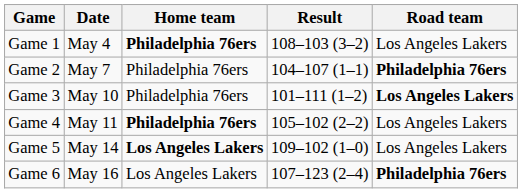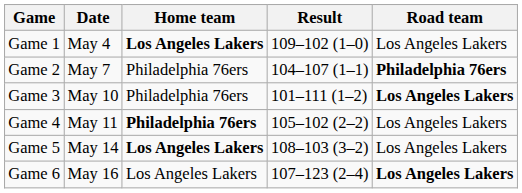 <table class="wikitable">
 <tr>
 <th>Game</th>
 <th>Date</th>
 <th>Home team</th>
 <th>Result</th>
 <th>Road team</th>
 </tr>
 <tr>
 <td>Game 1</td>
 <td>May 4</td>
-<td><strong>Philadelphia 76ers</strong></td>
-<td>108–103 (3–2)</td>
+<td><strong>Los Angeles Lakers</strong></td>
+<td>109–102 (1–0)</td>
 <td>Los Angeles Lakers</td>
 </tr>
 <tr>
 <td>Game 2</td>
 <td>May 7</td>
 <td>Philadelphia 76ers</td>
 <td>104–107 (1–1)</td>
 <td><strong>Philadelphia 76ers</strong></td>
 </tr>
 <tr>
 <td>Game 3</td>
 <td>May 10</td>
 <td>Philadelphia 76ers</td>
 <td>101–111 (1–2)</td>
 <td><strong>Los Angeles Lakers</strong></td>
 </tr>
 <tr>
 <td>Game 4</td>
 <td>May 11</td>
 <td><strong>Philadelphia 76ers</strong></td>
 <td>105–102 (2–2)</td>
 <td>Los Angeles Lakers</td>
 </tr>
 <tr>
 <td>Game 5</td>
 <td>May 14</td>
 <td><strong>Los Angeles Lakers</strong></td>
-<td>109–102 (1–0)</td>
+<td>108–103 (3–2)</td>
 <td>Los Angeles Lakers</td>
 </tr>
 <tr>
 <td>Game 6</td>
 <td>May 16</td>
 <td>Los Angeles Lakers</td>
 <td>107–123 (2–4)</td>
-<td><strong>Philadelphia 76ers</strong></td>
+<td><strong>Los Angeles Lakers</strong></td>
 </tr>
 </table>
